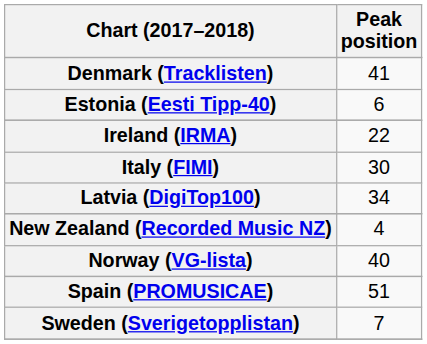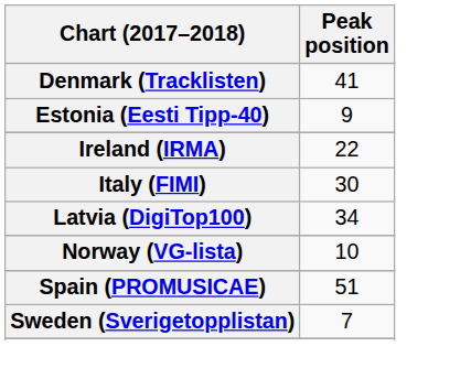 <table class="wikitable sortable plainrowheaders" style="text-align:center">
 <tr>
 <th scope="col">Chart (2017–2018)</th>
 <th scope="col">Peak<br>position</th>
 </tr>
 <tr>
 </tr>
 <tr>
 </tr>
 <tr>
 </tr>
 <tr>
 </tr>
 <tr>
 </tr>
 <tr>
 </tr>
 <tr>
 <th scope="row">Denmark (<a href='#'>Tracklisten</a>)</th>
 <td>41</td>
 </tr>
 <tr>
 <th scope="row">Estonia (<a href='#'>Eesti Tipp-40</a>)</th>
-<td>6</td>
+<td>9</td>
 </tr>
 <tr>
 </tr>
 <tr>
 </tr>
 <tr>
 </tr>
 <tr>
 <th scope="row">Ireland (<a href='#'>IRMA</a>)</th>
 <td>22</td>
 </tr>
 <tr>
 <th scope="row">Italy (<a href='#'>FIMI</a>)</th>
 <td>30</td>
 </tr>
 <tr>
 <th scope="row">Latvia (<a href='#'>DigiTop100</a>)</th>
 <td>34</td>
 </tr>
 <tr>
 </tr>
 <tr>
-<th scope="row">New Zealand (<a href='#'>Recorded Music NZ</a>)</th>
-<td>4</td>
-</tr>
-<tr>
 <th scope="row">Norway (<a href='#'>VG-lista</a>)</th>
-<td>40</td>
+<td>10</td>
 </tr>
 <tr>
 </tr>
 <tr>
 </tr>
 <tr>
 <th scope="row">Spain (<a href='#'>PROMUSICAE</a>)</th>
 <td>51</td>
 </tr>
 <tr>
 <th scope="row">Sweden (<a href='#'>Sverigetopplistan</a>)</th>
 <td>7</td>
 </tr>
 <tr>
 </tr>
 <tr>
 </tr>
 <tr>
 </tr>
 <tr>
 </tr>
 <tr>
 </tr>
 <tr>
 </tr>
 </table>
